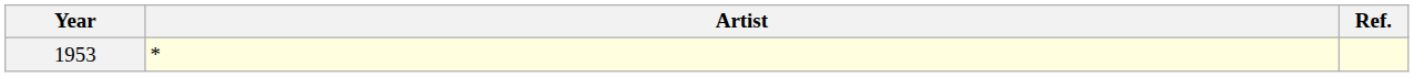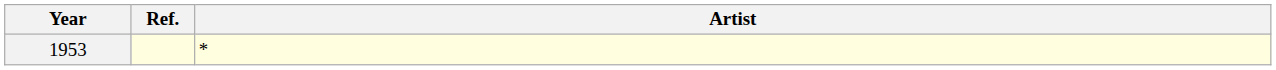 <table class="wikitable" width="85%" cellpadding="5" style="margin: 1em auto 1em auto">
 <tr>
 <th width="10%" scope="col">Year</th>
+<th width="5%" scope="col" class="unsortable">Ref.</th>
 <th width="85%" scope="col">Artist</th>
-<th width="5%" scope="col" class="unsortable">Ref.</th>
 </tr>
 <tr style="background:lightyellow;">
 <th scope="row" align="center" style="font-weight:normal;">1953</th>
+<td align="center"></td>
 <td>*</td>
-<td align="center"></td>
 </tr>
 </table>
